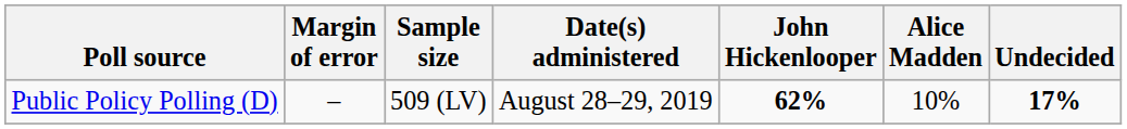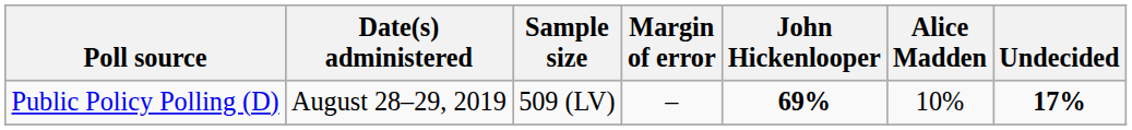 <table class="wikitable" style="font-size:90%;text-align:center;">
 <tr valign=bottom>
 <th>Poll source</th>
+<th>Date(s)<br>administered</th>
+<th>Sample<br>size</th>
 <th>Margin<br>of error</th>
-<th>Sample<br>size</th>
-<th>Date(s)<br>administered</th>
 <th style="width:50px;">John<br>Hickenlooper</th>
 <th style="width:50px;">Alice<br>Madden</th>
 <th>Undecided</th>
 </tr>
 <tr>
 <td style="text-align:left;"><a href='#'>Public Policy Polling (D)</a></td>
+<td>August 28–29, 2019</td>
+<td>509 (LV)</td>
 <td>–</td>
-<td>509 (LV)</td>
-<td>August 28–29, 2019</td>
-<td><strong>62%</strong></td>
+<td><strong>69%</strong></td>
 <td>10%</td>
 <td><strong>17%</strong></td>
 </tr>
 </table>
